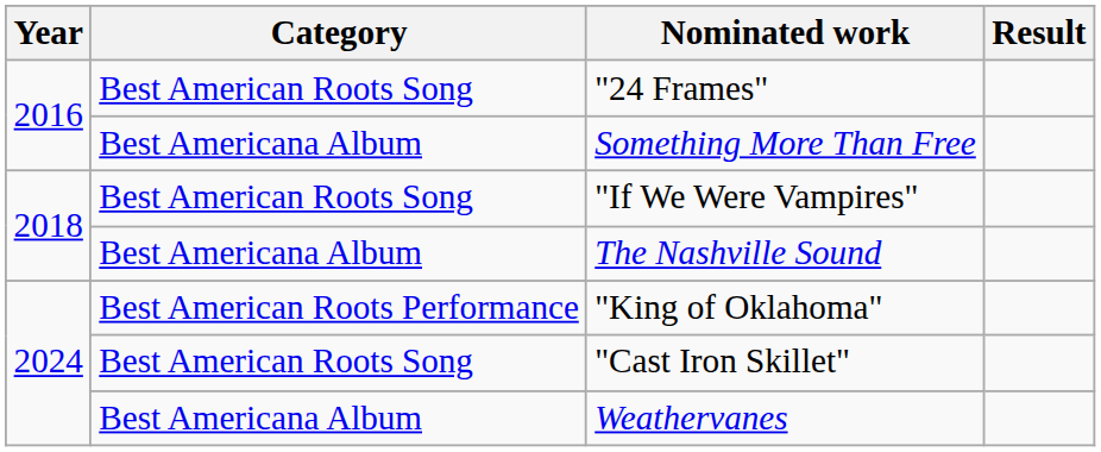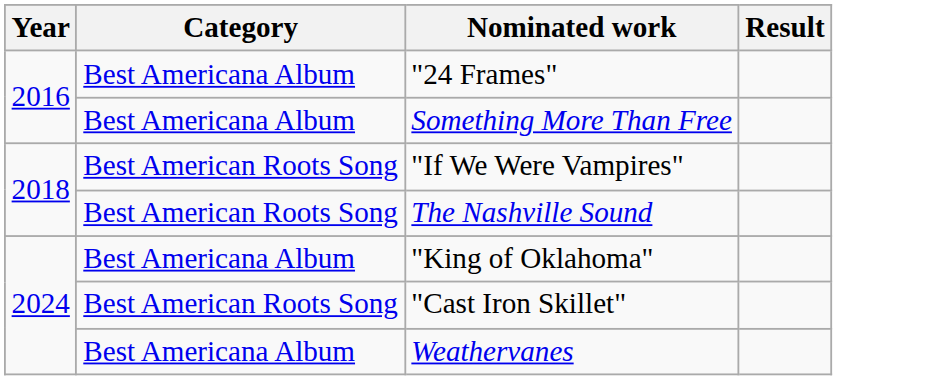 <table class="wikitable">
 <tr>
 <th>Year</th>
 <th>Category</th>
 <th>Nominated work</th>
 <th>Result</th>
 </tr>
 <tr>
 <td rowspan="2"><a href='#'>2016</a></td>
-<td><a href='#'>Best American Roots Song</a></td>
+<td><a href='#'>Best Americana Album</a></td>
 <td>"24 Frames"</td>
 <td></td>
 </tr>
 <tr>
 <td><a href='#'>Best Americana Album</a></td>
 <td><em><a href='#'>Something More Than Free</a></em></td>
 <td></td>
 </tr>
 <tr>
 <td rowspan="2"><a href='#'>2018</a></td>
 <td><a href='#'>Best American Roots Song</a></td>
 <td>"If We Were Vampires"</td>
 <td></td>
 </tr>
 <tr>
-<td><a href='#'>Best Americana Album</a></td>
+<td><a href='#'>Best American Roots Song</a></td>
 <td><em><a href='#'>The Nashville Sound</a></em></td>
 <td></td>
 </tr>
 <tr>
 <td rowspan="3"><a href='#'>2024</a></td>
-<td><a href='#'>Best American Roots Performance</a></td>
+<td><a href='#'>Best Americana Album</a></td>
 <td>"King of Oklahoma"</td>
 <td></td>
 </tr>
 <tr>
 <td><a href='#'>Best American Roots Song</a></td>
 <td>"Cast Iron Skillet"</td>
 <td></td>
 </tr>
 <tr>
 <td><a href='#'>Best Americana Album</a></td>
 <td><em><a href='#'>Weathervanes</a></em></td>
 <td></td>
 </tr>
 </table>
